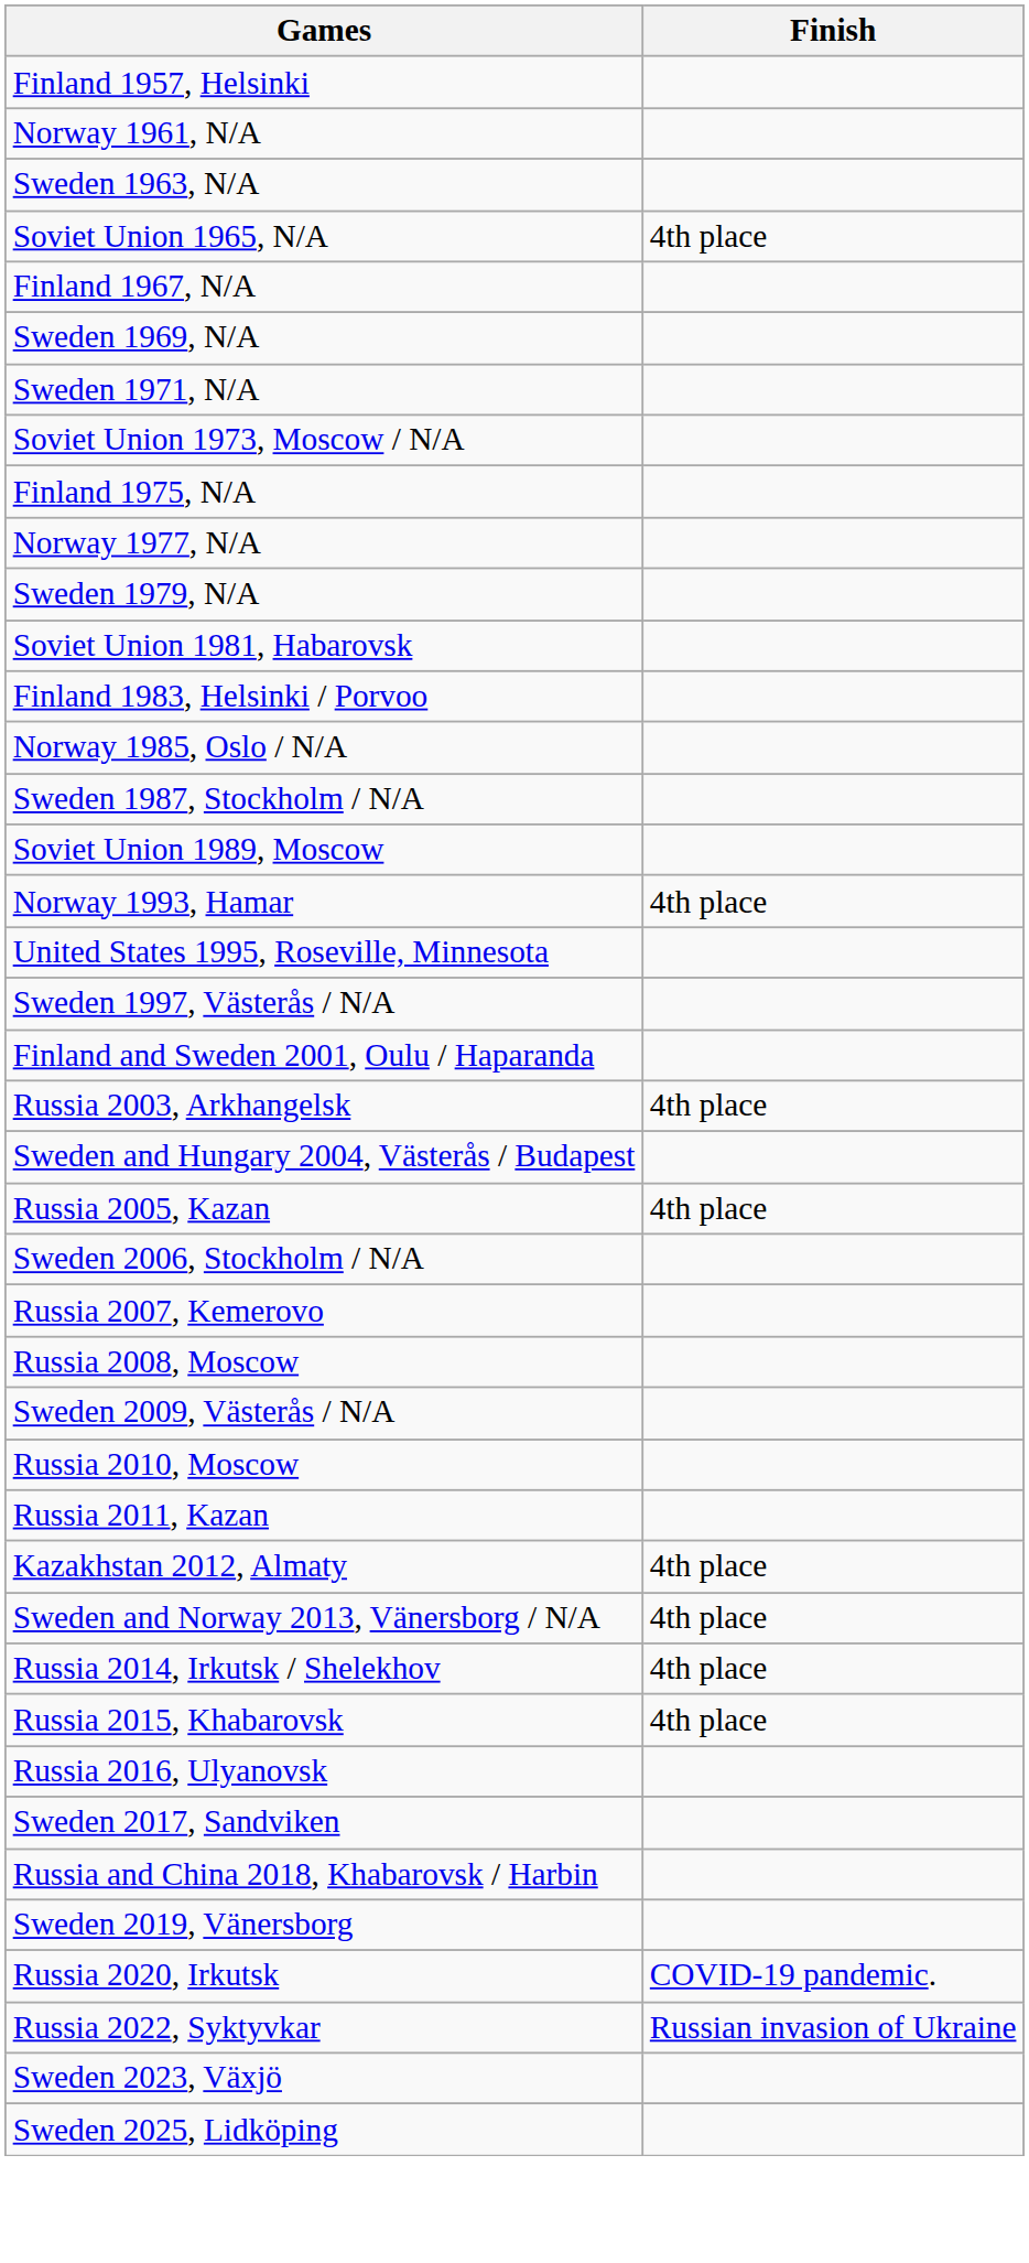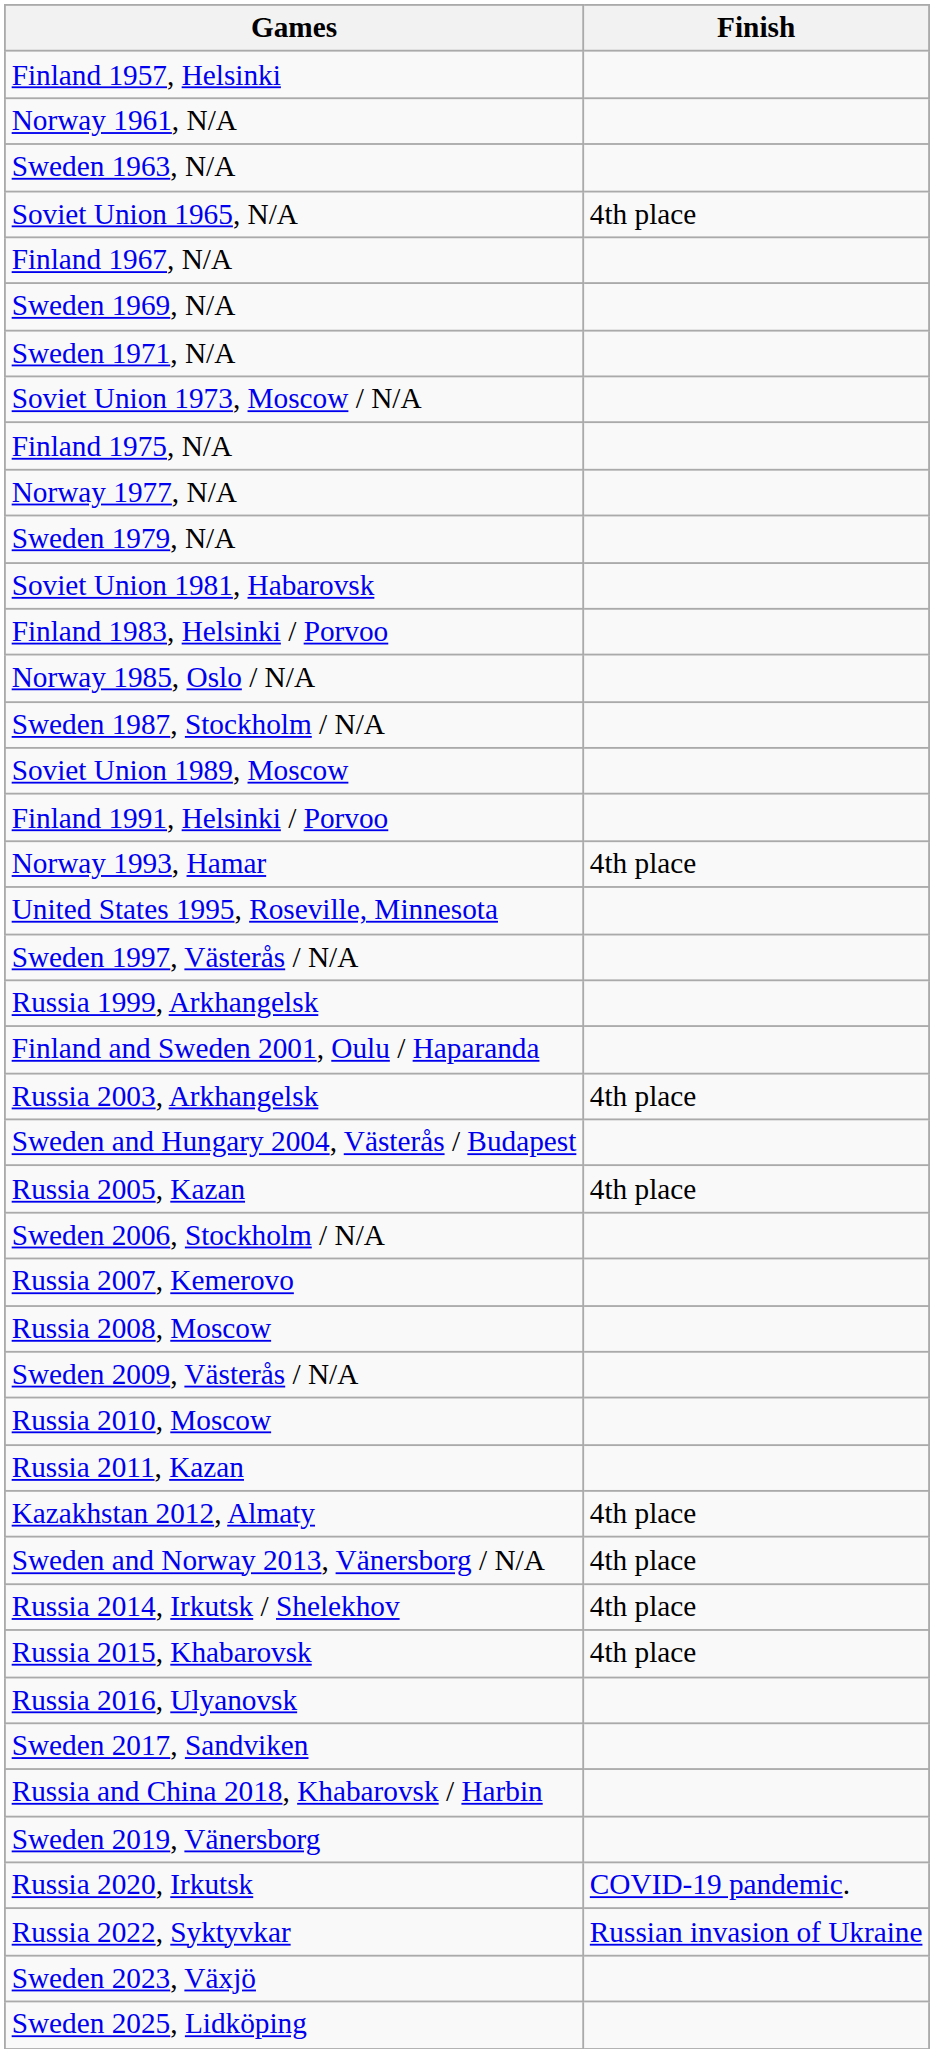 <table class="wikitable sortable">
 <tr>
 <th>Games</th>
 <th>Finish</th>
 </tr>
 <tr>
 <td> <a href='#'>Finland 1957</a>, <a href='#'>Helsinki</a></td>
 <td></td>
 </tr>
 <tr>
 <td> <a href='#'>Norway 1961</a>, N/A</td>
 <td></td>
 </tr>
 <tr>
 <td> <a href='#'>Sweden 1963</a>, N/A</td>
 <td></td>
 </tr>
 <tr>
 <td> <a href='#'>Soviet Union 1965</a>, N/A</td>
 <td>4th place</td>
 </tr>
 <tr>
 <td> <a href='#'>Finland 1967</a>, N/A</td>
 <td></td>
 </tr>
 <tr>
 <td> <a href='#'>Sweden 1969</a>, N/A</td>
 <td></td>
 </tr>
 <tr>
 <td> <a href='#'>Sweden 1971</a>, N/A</td>
 <td></td>
 </tr>
 <tr>
 <td> <a href='#'>Soviet Union 1973</a>, <a href='#'>Moscow</a> / N/A</td>
 <td></td>
 </tr>
 <tr>
 <td> <a href='#'>Finland 1975</a>, N/A</td>
 <td></td>
 </tr>
 <tr>
 <td> <a href='#'>Norway 1977</a>, N/A</td>
 <td></td>
 </tr>
 <tr>
 <td> <a href='#'>Sweden 1979</a>, N/A</td>
 <td></td>
 </tr>
 <tr>
 <td> <a href='#'>Soviet Union 1981</a>, <a href='#'>Habarovsk</a></td>
 <td></td>
 </tr>
 <tr>
 <td> <a href='#'>Finland 1983</a>, <a href='#'>Helsinki</a> / <a href='#'>Porvoo</a></td>
 <td></td>
 </tr>
 <tr>
 <td> <a href='#'>Norway 1985</a>, <a href='#'>Oslo</a> / N/A</td>
 <td></td>
 </tr>
 <tr>
 <td> <a href='#'>Sweden 1987</a>, <a href='#'>Stockholm</a> / N/A</td>
 <td></td>
 </tr>
 <tr>
 <td> <a href='#'>Soviet Union 1989</a>, <a href='#'>Moscow</a></td>
 <td></td>
 </tr>
 <tr>
+<td> <a href='#'>Finland 1991</a>, <a href='#'>Helsinki</a> / <a href='#'>Porvoo</a></td>
+<td></td>
+</tr>
+<tr>
 <td> <a href='#'>Norway 1993</a>, <a href='#'>Hamar</a></td>
 <td>4th place</td>
 </tr>
 <tr>
 <td> <a href='#'>United States 1995</a>, <a href='#'>Roseville, Minnesota</a></td>
 <td></td>
 </tr>
 <tr>
 <td> <a href='#'>Sweden 1997</a>, <a href='#'>Västerås</a> / N/A</td>
+<td></td>
+</tr>
+<tr>
+<td> <a href='#'>Russia 1999</a>, <a href='#'>Arkhangelsk</a></td>
 <td></td>
 </tr>
 <tr>
 <td>  <a href='#'>Finland and Sweden 2001</a>, <a href='#'>Oulu</a> / <a href='#'>Haparanda</a></td>
 <td></td>
 </tr>
 <tr>
 <td> <a href='#'>Russia 2003</a>, <a href='#'>Arkhangelsk</a></td>
 <td>4th place</td>
 </tr>
 <tr>
 <td> <a href='#'>Sweden and Hungary 2004</a>, <a href='#'>Västerås</a> / <a href='#'>Budapest</a></td>
 <td></td>
 </tr>
 <tr>
 <td> <a href='#'>Russia 2005</a>, <a href='#'>Kazan</a></td>
 <td>4th place</td>
 </tr>
 <tr>
 <td> <a href='#'>Sweden 2006</a>, <a href='#'>Stockholm</a> / N/A</td>
 <td></td>
 </tr>
 <tr>
 <td> <a href='#'>Russia 2007</a>, <a href='#'>Kemerovo</a></td>
 <td></td>
 </tr>
 <tr>
 <td> <a href='#'>Russia 2008</a>, <a href='#'>Moscow</a></td>
 <td></td>
 </tr>
 <tr>
 <td> <a href='#'>Sweden 2009</a>, <a href='#'>Västerås</a> / N/A</td>
 <td></td>
 </tr>
 <tr>
 <td> <a href='#'>Russia 2010</a>, <a href='#'>Moscow</a></td>
 <td></td>
 </tr>
 <tr>
 <td> <a href='#'>Russia 2011</a>, <a href='#'>Kazan</a></td>
 <td></td>
 </tr>
 <tr>
 <td> <a href='#'>Kazakhstan 2012</a>, <a href='#'>Almaty</a></td>
 <td>4th place</td>
 </tr>
 <tr>
 <td> <a href='#'>Sweden and Norway 2013</a>, <a href='#'>Vänersborg</a> / N/A</td>
 <td>4th place</td>
 </tr>
 <tr>
 <td> <a href='#'>Russia 2014</a>, <a href='#'>Irkutsk</a> / <a href='#'>Shelekhov</a></td>
 <td>4th place</td>
 </tr>
 <tr>
 <td> <a href='#'>Russia 2015</a>, <a href='#'>Khabarovsk</a></td>
 <td>4th place</td>
 </tr>
 <tr>
 <td> <a href='#'>Russia 2016</a>, <a href='#'>Ulyanovsk</a></td>
 <td></td>
 </tr>
 <tr>
 <td> <a href='#'>Sweden 2017</a>, <a href='#'>Sandviken</a></td>
 <td></td>
 </tr>
 <tr>
 <td> <a href='#'>Russia and China 2018</a>, <a href='#'>Khabarovsk</a> / <a href='#'>Harbin</a></td>
 <td></td>
 </tr>
 <tr>
 <td> <a href='#'>Sweden 2019</a>, <a href='#'>Vänersborg</a></td>
 <td></td>
 </tr>
 <tr>
 <td> <a href='#'>Russia 2020</a>, <a href='#'>Irkutsk</a></td>
 <td><a href='#'>COVID-19 pandemic</a>.</td>
 </tr>
 <tr>
 <td> <a href='#'>Russia 2022</a>, <a href='#'>Syktyvkar</a></td>
 <td><a href='#'>Russian invasion of Ukraine</a></td>
 </tr>
 <tr>
 <td> <a href='#'>Sweden 2023</a>, <a href='#'>Växjö</a></td>
 <td></td>
 </tr>
 <tr>
 <td> <a href='#'>Sweden 2025</a>, <a href='#'>Lidköping</a></td>
 <td></td>
 </tr>
 </table>
